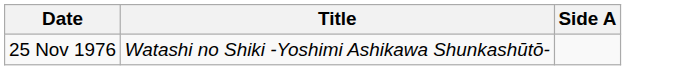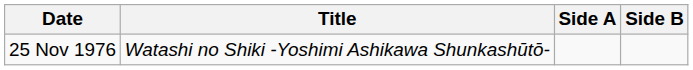 <table class="wikitable">
 <tr>
 <th>Date</th>
 <th>Title</th>
 <th>Side A</th>
+<th>Side B</th>
 </tr>
 <tr>
 <td>25 Nov 1976</td>
 <td><em>Watashi no Shiki -Yoshimi Ashikawa Shunkashūtō-</em></td>
 <td></td>
+<td></td>
 </tr>
 </table>
